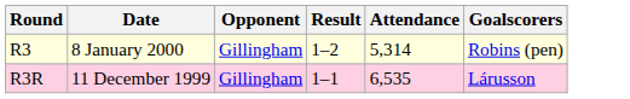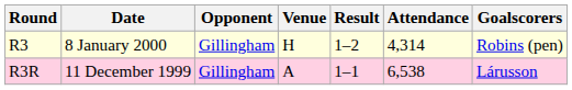 <table class="wikitable">
 <tr>
 <th>Round</th>
 <th>Date</th>
 <th>Opponent</th>
+<th>Venue</th>
 <th>Result</th>
 <th>Attendance</th>
 <th>Goalscorers</th>
 </tr>
 <tr style="background-color: #ffffdd;">
 <td>R3</td>
 <td>8 January 2000</td>
 <td><a href='#'>Gillingham</a></td>
+<td>H</td>
 <td>1–2</td>
-<td>5,314</td>
+<td>4,314</td>
 <td><a href='#'>Robins</a> (pen)</td>
 </tr>
 <tr style="background-color: #ffd0e3;">
 <td>R3R</td>
 <td>11 December 1999</td>
 <td><a href='#'>Gillingham</a></td>
+<td>A</td>
 <td>1–1</td>
-<td>6,535</td>
+<td>6,538</td>
 <td><a href='#'>Lárusson</a></td>
 </tr>
 </table>
